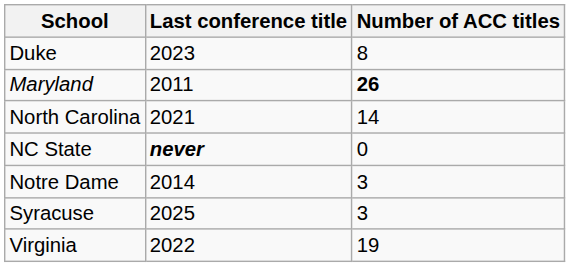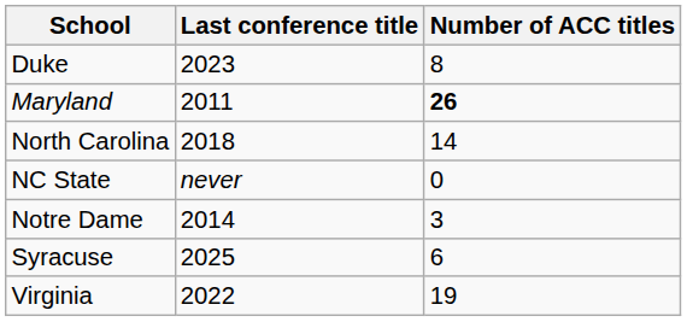 <table class="wikitable sortable" style="font-size:90%" align="center">
 <tr>
 <th>School</th>
 <th>Last conference title</th>
 <th>Number of ACC titles</th>
 </tr>
 <tr>
 <td>Duke</td>
 <td>2023</td>
 <td>8</td>
 </tr>
 <tr>
 <td><em>Maryland</em></td>
 <td>2011</td>
 <td><strong>26</strong></td>
 </tr>
 <tr>
 <td>North Carolina</td>
-<td>2021</td>
+<td>2018</td>
 <td>14</td>
 </tr>
 <tr>
 <td>NC State</td>
-<td><strong><em>never</em></strong></td>
+<td><em>never</em></td>
 <td>0</td>
 </tr>
 <tr>
 <td>Notre Dame</td>
 <td>2014</td>
 <td>3</td>
 </tr>
 <tr>
 <td>Syracuse</td>
 <td>2025</td>
-<td>3</td>
+<td>6</td>
 </tr>
 <tr>
 <td>Virginia</td>
 <td>2022</td>
 <td>19</td>
 </tr>
 </table>
